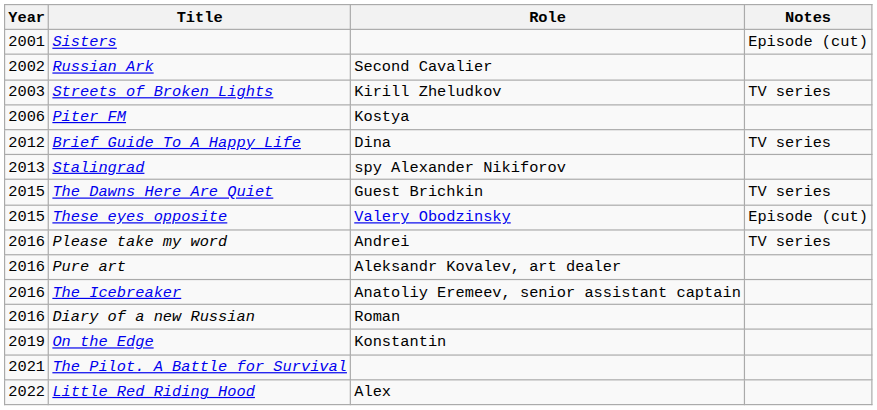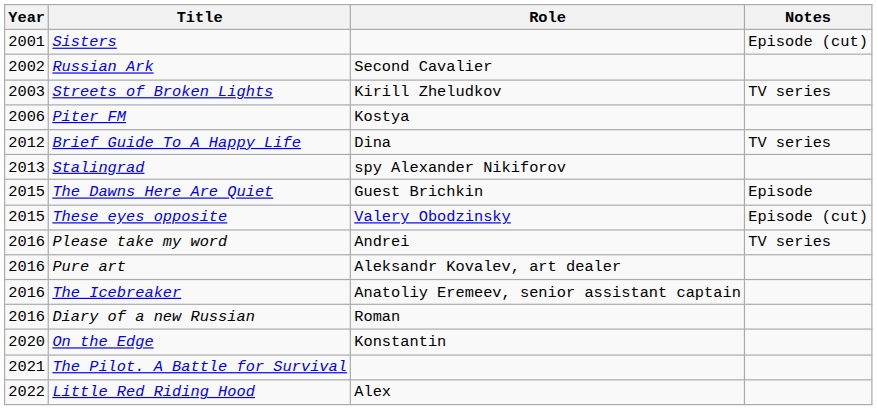 <table class="wikitable sortable">
 <tr>
 <th>Year</th>
 <th>Title</th>
 <th>Role</th>
 <th>Notes</th>
 </tr>
 <tr>
 <td>2001</td>
 <td><em><a href='#'>Sisters</a></em></td>
 <td></td>
 <td>Episode (cut)</td>
 </tr>
 <tr>
 <td>2002</td>
 <td><em><a href='#'>Russian Ark</a></em></td>
 <td>Second Cavalier</td>
 <td></td>
 </tr>
 <tr>
 <td>2003</td>
 <td><em><a href='#'>Streets of Broken Lights</a></em></td>
 <td>Kirill Zheludkov</td>
 <td>TV series</td>
 </tr>
 <tr>
 <td>2006</td>
 <td><em><a href='#'>Piter FM</a></em></td>
 <td>Kostya</td>
 <td></td>
 </tr>
 <tr>
 <td>2012</td>
 <td><em><a href='#'>Brief Guide To A Happy Life</a></em></td>
 <td>Dina</td>
 <td>TV series</td>
 </tr>
 <tr>
 <td>2013</td>
 <td><em><a href='#'>Stalingrad</a></em></td>
 <td>spy Alexander Nikiforov</td>
 <td></td>
 </tr>
 <tr>
 <td>2015</td>
 <td><em><a href='#'>The Dawns Here Are Quiet</a></em></td>
 <td>Guest Brichkin</td>
-<td>TV series</td>
+<td>Episode</td>
 </tr>
 <tr>
 <td>2015</td>
 <td><em><a href='#'>These eyes opposite</a></em></td>
 <td><a href='#'>Valery Obodzinsky</a></td>
 <td>Episode (cut)</td>
 </tr>
 <tr>
 <td>2016</td>
 <td><em>Please take my word</em></td>
 <td>Andrei</td>
 <td>TV series</td>
 </tr>
 <tr>
 <td>2016</td>
 <td><em>Pure art</em></td>
 <td>Aleksandr Kovalev, art dealer</td>
 <td></td>
 </tr>
 <tr>
 <td>2016</td>
 <td><em><a href='#'>The Icebreaker</a></em></td>
 <td>Anatoliy Eremeev, senior assistant captain</td>
 <td></td>
 </tr>
 <tr>
 <td>2016</td>
 <td><em>Diary of a new Russian</em></td>
 <td>Roman</td>
 <td></td>
 </tr>
 <tr>
-<td>2019</td>
+<td>2020</td>
 <td><em><a href='#'>On the Edge</a></em></td>
 <td>Konstantin</td>
 <td></td>
 </tr>
 <tr>
 <td>2021</td>
 <td><em><a href='#'>The Pilot. A Battle for Survival</a></em></td>
 <td></td>
 <td></td>
 </tr>
 <tr>
 <td>2022</td>
 <td><em><a href='#'>Little Red Riding Hood</a></em></td>
 <td>Alex</td>
 <td></td>
 </tr>
 </table>
